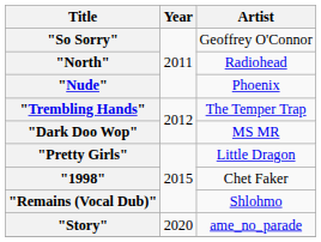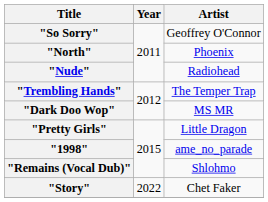 <table class="wikitable plainrowheaders" style="text-align:center;">
 <tr>
 <th scope="col">Title</th>
 <th scope="col">Year</th>
 <th scope="col">Artist</th>
 </tr>
 <tr>
 <th scope="row">"So Sorry"</th>
 <td rowspan="3">2011</td>
 <td>Geoffrey O'Connor</td>
 </tr>
 <tr>
 <th scope="row">"North"</th>
-<td><a href='#'>Radiohead</a></td>
+<td><a href='#'>Phoenix</a></td>
 </tr>
 <tr>
 <th scope="row">"<a href='#'>Nude</a>"</th>
-<td><a href='#'>Phoenix</a></td>
+<td><a href='#'>Radiohead</a></td>
 </tr>
 <tr>
 <th scope="row">"<a href='#'>Trembling Hands</a>"</th>
 <td rowspan="2">2012</td>
 <td><a href='#'>The Temper Trap</a></td>
 </tr>
 <tr>
 <th scope="row">"Dark Doo Wop"</th>
 <td><a href='#'>MS MR</a></td>
 </tr>
 <tr>
 <th scope="row">"Pretty Girls"</th>
 <td rowspan="3">2015</td>
 <td><a href='#'>Little Dragon</a></td>
 </tr>
 <tr>
 <th scope="row">"1998" </th>
-<td>Chet Faker</td>
+<td><a href='#'>ame_no_parade</a></td>
 </tr>
 <tr>
 <th scope="row">"Remains (Vocal Dub)"</th>
 <td><a href='#'>Shlohmo</a></td>
 </tr>
 <tr>
 <th scope="row">"Story"</th>
-<td>2020</td>
-<td><a href='#'>ame_no_parade</a></td>
+<td>2022</td>
+<td>Chet Faker</td>
 </tr>
 <tr>
 </tr>
 </table>
